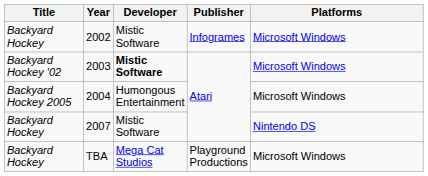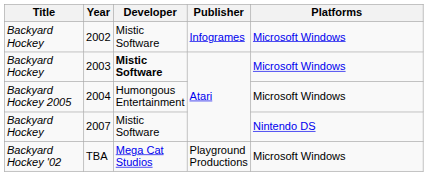 <table class="wikitable">
 <tr>
 <th width="150">Title</th>
 <th>Year</th>
 <th>Developer</th>
 <th>Publisher</th>
 <th width="420">Platforms</th>
 </tr>
 <tr>
 <td><em>Backyard Hockey</em></td>
 <td>2002</td>
 <td>Mistic Software</td>
 <td><a href='#'>Infogrames</a></td>
 <td><a href='#'>Microsoft Windows</a></td>
 </tr>
 <tr>
-<td><em>Backyard Hockey '02</em></td>
+<td><em>Backyard Hockey</em></td>
 <td>2003</td>
 <td><strong>Mistic Software</strong></td>
 <td rowspan="3"><a href='#'>Atari</a></td>
 <td><a href='#'>Microsoft Windows</a></td>
 </tr>
 <tr>
 <td><em>Backyard Hockey 2005</em></td>
 <td>2004</td>
 <td>Humongous Entertainment</td>
 <td>Microsoft Windows</td>
 </tr>
 <tr>
 <td><em>Backyard Hockey</em></td>
 <td>2007</td>
 <td>Mistic Software</td>
 <td><a href='#'>Nintendo DS</a></td>
 </tr>
 <tr>
-<td><em>Backyard Hockey</em></td>
+<td><em>Backyard Hockey '02</em></td>
 <td>TBA</td>
 <td><a href='#'>Mega Cat Studios</a></td>
 <td>Playground Productions</td>
 <td>Microsoft Windows</td>
 </tr>
 </table>
